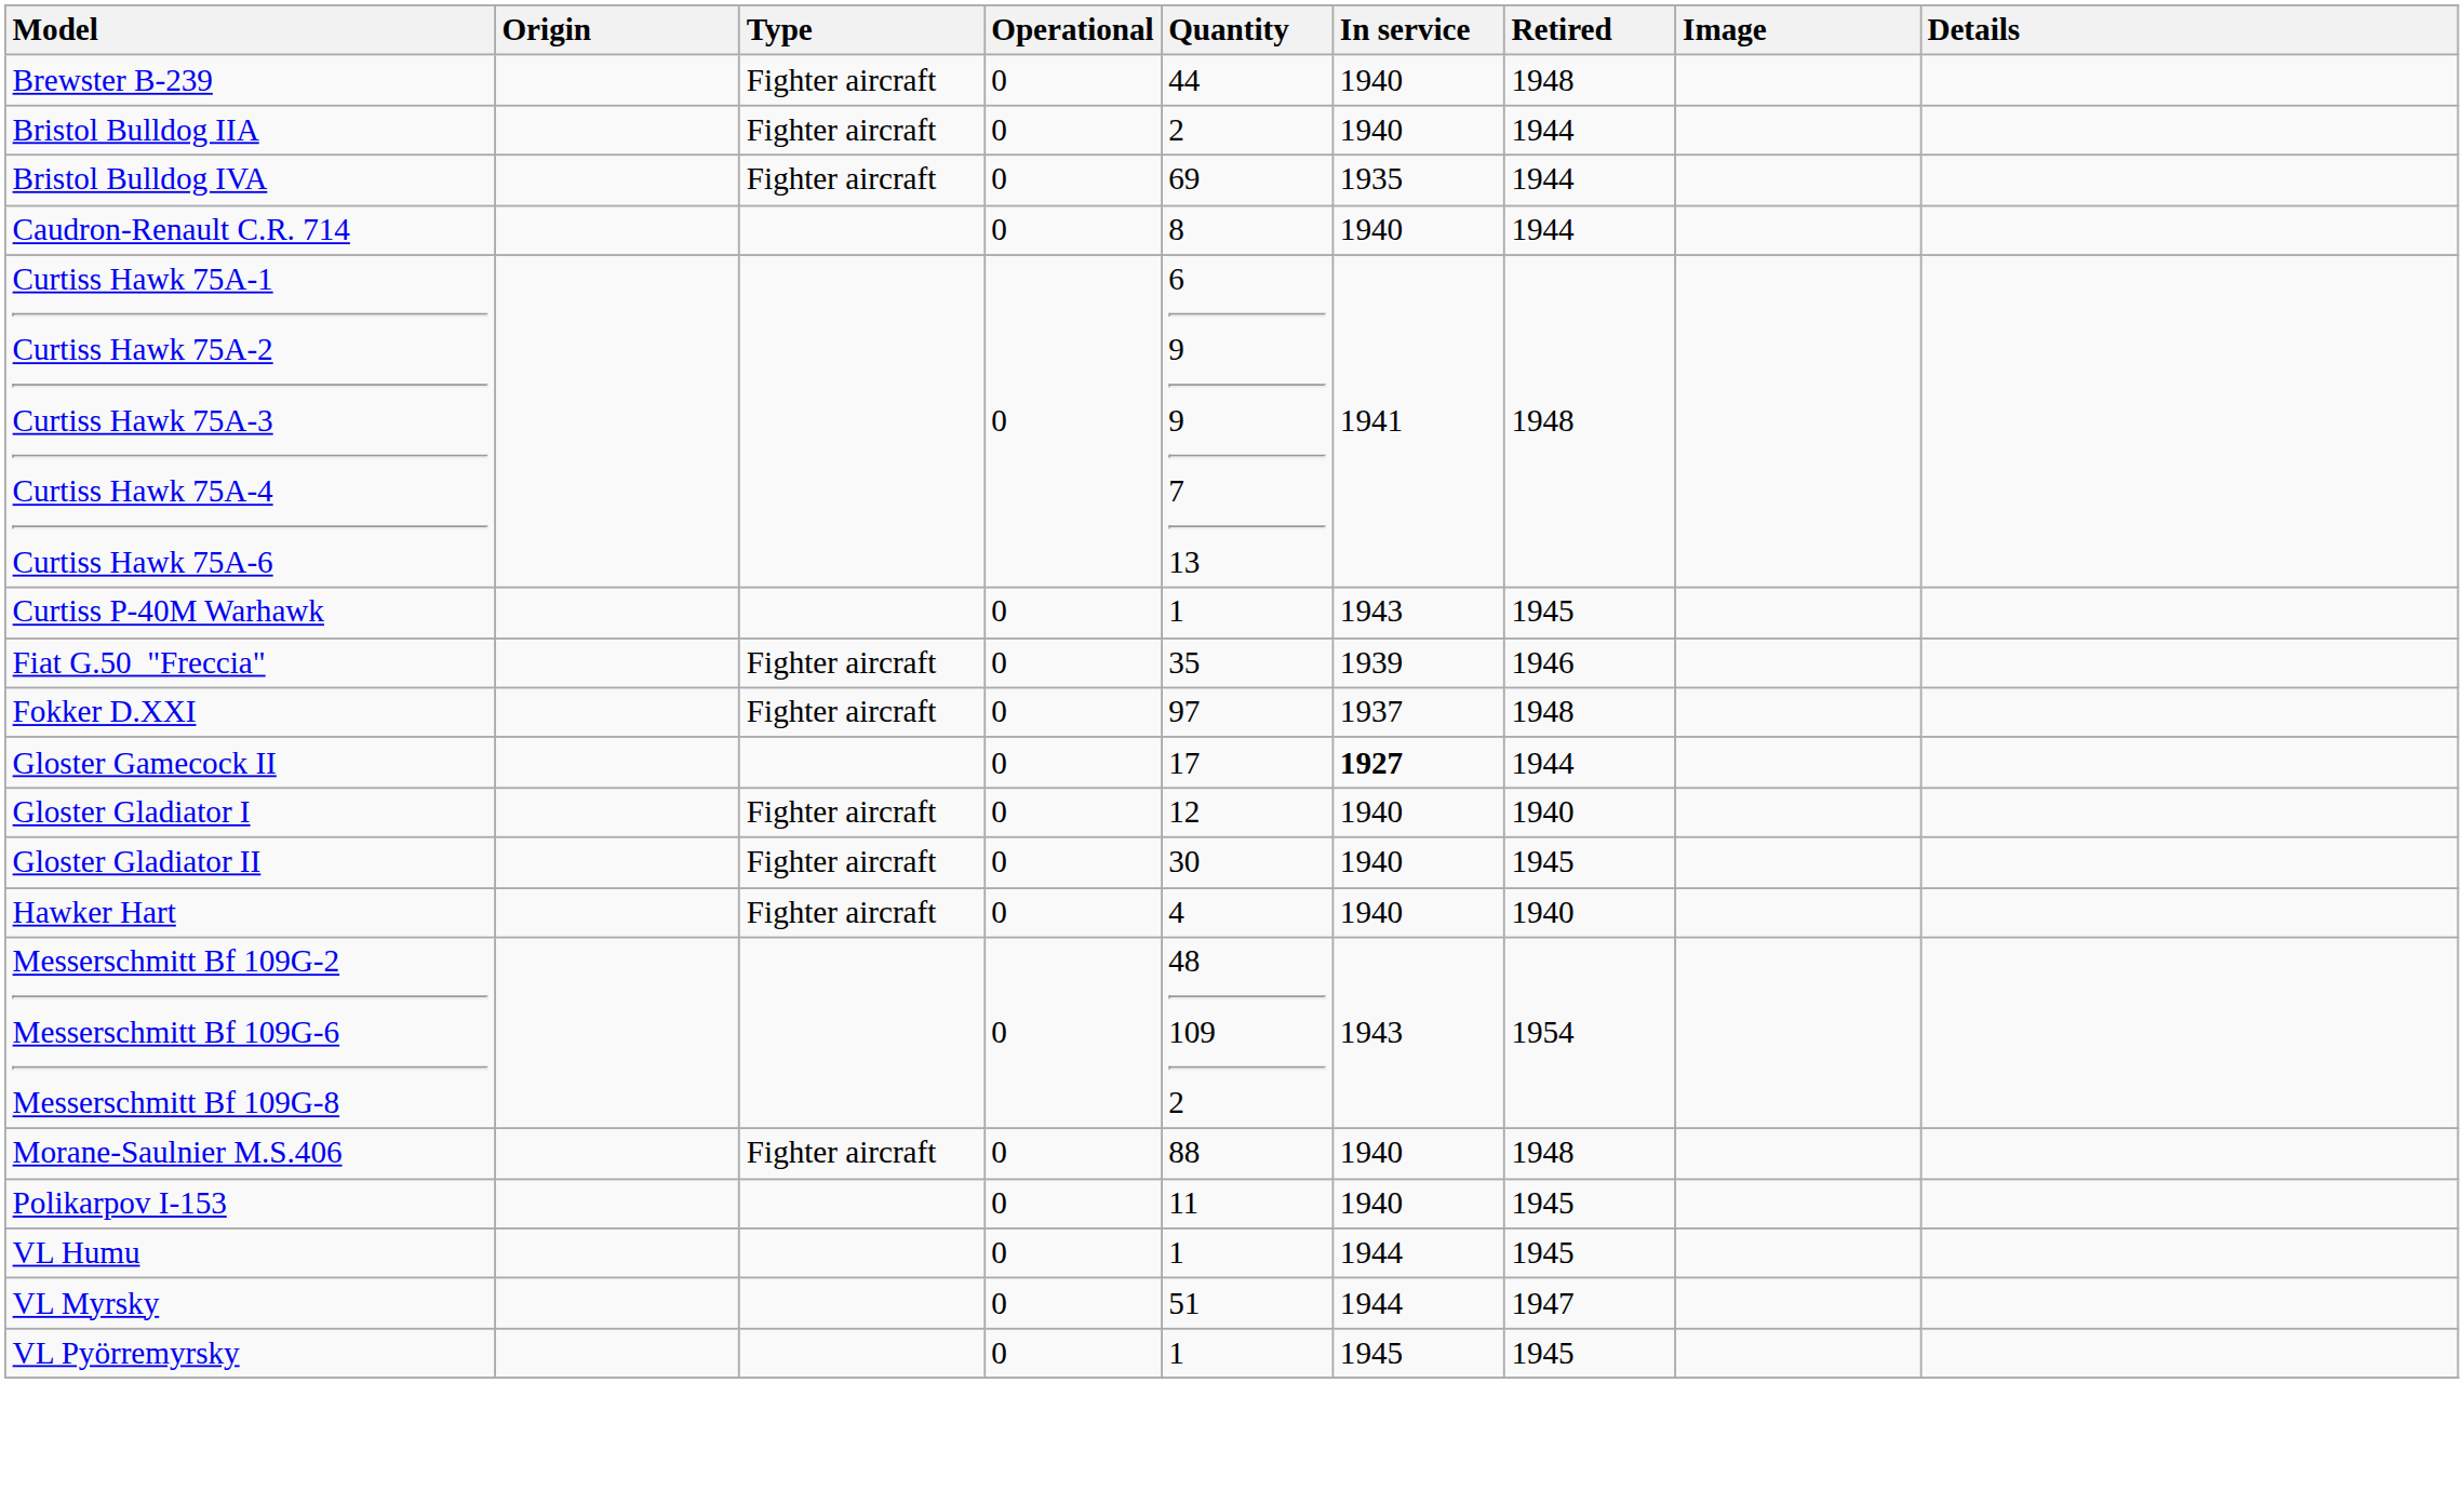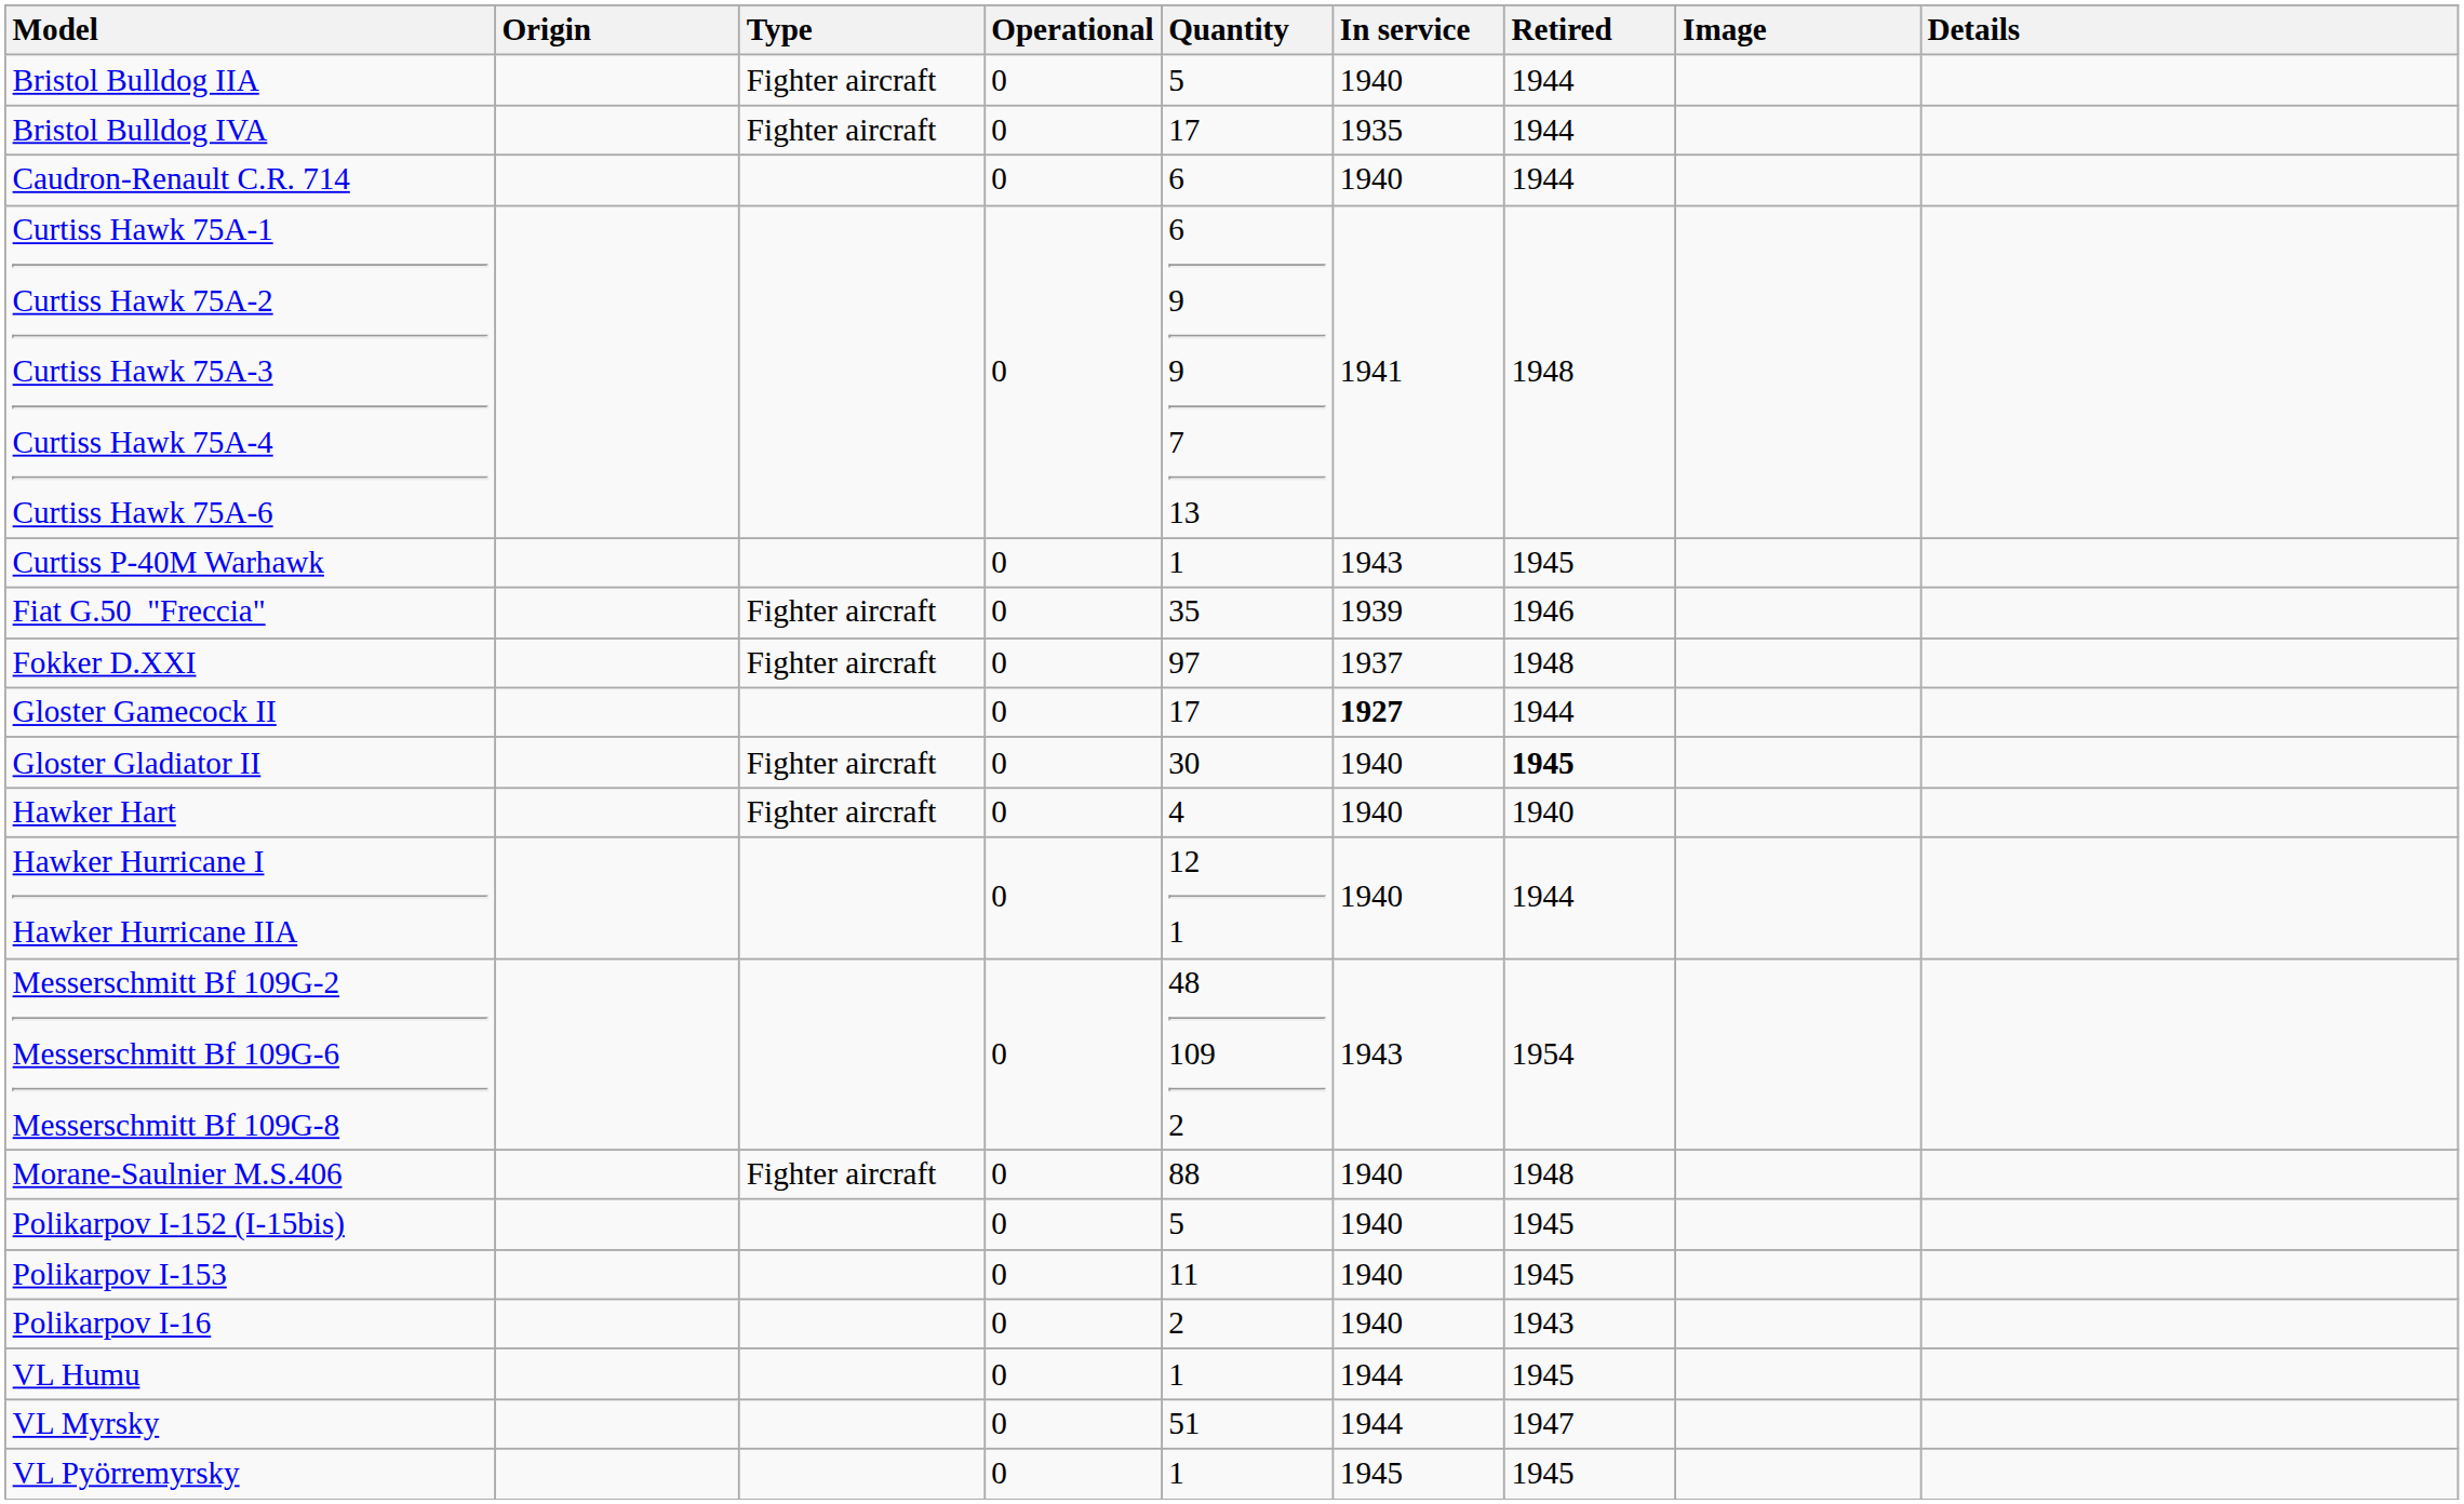 <table class="wikitable sortable">
 <tr>
 <th style="text-align: left; width:20%;">Model</th>
 <th style="text-align: left; width:10%;">Origin</th>
 <th style="text-align: left; width:10%;">Type</th>
 <th style="text-align: left; width:7%;">Operational</th>
 <th style="text-align: left; width:7%;">Quantity</th>
 <th style="text-align: left; width:7%;">In service</th>
 <th style="text-align: left; width:7%;">Retired</th>
 <th style="text-align: left; width:10%;">Image</th>
 <th style="text-align: left; width:35%;">Details</th>
 </tr>
 <tr>
-<td><a href='#'>Brewster B-239</a></td>
-<td></td>
-<td>Fighter aircraft</td>
-<td>0</td>
-<td>44</td>
-<td>1940</td>
-<td>1948</td>
-<td></td>
-<td></td>
-</tr>
-<tr>
 <td><a href='#'>Bristol Bulldog IIA</a></td>
 <td></td>
 <td>Fighter aircraft</td>
 <td>0</td>
-<td>2</td>
+<td>5</td>
 <td>1940</td>
 <td>1944</td>
 <td></td>
 <td></td>
 </tr>
 <tr>
 <td><a href='#'>Bristol Bulldog IVA</a></td>
 <td></td>
 <td>Fighter aircraft</td>
 <td>0</td>
-<td>69</td>
+<td>17</td>
 <td>1935</td>
 <td>1944</td>
 <td></td>
 <td></td>
 </tr>
 <tr>
 <td><a href='#'>Caudron-Renault C.R. 714</a></td>
 <td></td>
 <td></td>
 <td>0</td>
-<td>8</td>
+<td>6</td>
 <td>1940</td>
 <td>1944</td>
 <td></td>
 <td></td>
 </tr>
 <tr>
 <td><a href='#'>Curtiss Hawk 75A-1</a><hr><a href='#'>Curtiss Hawk 75A-2</a><hr><a href='#'>Curtiss Hawk 75A-3</a><hr><a href='#'>Curtiss Hawk 75A-4</a><hr><a href='#'>Curtiss Hawk 75A-6</a></td>
 <td></td>
 <td></td>
 <td>0</td>
 <td>6<hr>9<hr>9<hr>7<hr>13</td>
 <td>1941</td>
 <td>1948</td>
 <td></td>
 <td></td>
 </tr>
 <tr>
 <td><a href='#'>Curtiss P-40M Warhawk</a></td>
 <td></td>
 <td></td>
 <td>0</td>
 <td>1</td>
 <td>1943</td>
 <td>1945</td>
 <td></td>
 <td></td>
 </tr>
 <tr>
 <td><a href='#'>Fiat G.50  "Freccia"</a></td>
 <td></td>
 <td>Fighter aircraft</td>
 <td>0</td>
 <td>35</td>
 <td>1939</td>
 <td>1946</td>
 <td></td>
 <td></td>
 </tr>
 <tr>
 <td><a href='#'>Fokker D.XXI</a></td>
 <td></td>
 <td>Fighter aircraft</td>
 <td>0</td>
 <td>97</td>
 <td>1937</td>
 <td>1948</td>
 <td></td>
 <td></td>
 </tr>
 <tr>
 <td><a href='#'>Gloster Gamecock II</a></td>
 <td></td>
 <td></td>
 <td>0</td>
 <td>17</td>
 <td><strong>1927</strong></td>
 <td>1944</td>
 <td></td>
 <td></td>
 </tr>
 <tr>
-<td><a href='#'>Gloster Gladiator I</a></td>
-<td></td>
-<td>Fighter aircraft</td>
-<td>0</td>
-<td>12</td>
-<td>1940</td>
-<td>1940</td>
-<td></td>
-<td></td>
-</tr>
-<tr>
 <td><a href='#'>Gloster Gladiator II</a></td>
 <td></td>
 <td>Fighter aircraft</td>
 <td>0</td>
 <td>30</td>
 <td>1940</td>
-<td>1945</td>
+<td><strong>1945</strong></td>
 <td></td>
 <td></td>
 </tr>
 <tr>
 <td><a href='#'>Hawker Hart</a></td>
 <td></td>
 <td>Fighter aircraft</td>
 <td>0</td>
 <td>4</td>
 <td>1940</td>
 <td>1940</td>
+<td></td>
+<td></td>
+</tr>
+<tr>
+<td><a href='#'>Hawker Hurricane I</a><hr><a href='#'>Hawker Hurricane IIA</a></td>
+<td></td>
+<td></td>
+<td>0</td>
+<td>12<hr>1</td>
+<td>1940</td>
+<td>1944</td>
 <td></td>
 <td></td>
 </tr>
 <tr>
 <td><a href='#'>Messerschmitt Bf 109G-2</a><hr><a href='#'>Messerschmitt Bf 109G-6</a><hr><a href='#'>Messerschmitt Bf 109G-8</a></td>
 <td></td>
 <td></td>
 <td>0</td>
 <td>48<hr>109<hr>2</td>
 <td>1943</td>
 <td>1954</td>
 <td></td>
 <td></td>
 </tr>
 <tr>
 <td><a href='#'>Morane-Saulnier M.S.406</a></td>
 <td></td>
 <td>Fighter aircraft</td>
 <td>0</td>
 <td>88</td>
 <td>1940</td>
 <td>1948</td>
 <td></td>
 <td></td>
 </tr>
 <tr>
+<td><a href='#'>Polikarpov I-152 (I-15bis)</a></td>
+<td></td>
+<td></td>
+<td>0</td>
+<td>5</td>
+<td>1940</td>
+<td>1945</td>
+<td></td>
+<td></td>
+</tr>
+<tr>
 <td><a href='#'>Polikarpov I-153</a></td>
 <td></td>
 <td></td>
 <td>0</td>
 <td>11</td>
 <td>1940</td>
 <td>1945</td>
+<td></td>
+<td></td>
+</tr>
+<tr>
+<td><a href='#'>Polikarpov I-16</a></td>
+<td></td>
+<td></td>
+<td>0</td>
+<td>2</td>
+<td>1940</td>
+<td>1943</td>
 <td></td>
 <td></td>
 </tr>
 <tr>
 <td><a href='#'>VL Humu</a></td>
 <td></td>
 <td></td>
 <td>0</td>
 <td>1</td>
 <td>1944</td>
 <td>1945</td>
 <td></td>
 <td></td>
 </tr>
 <tr>
 <td><a href='#'>VL Myrsky</a></td>
 <td></td>
 <td></td>
 <td>0</td>
 <td>51</td>
 <td>1944</td>
 <td>1947</td>
 <td></td>
 <td></td>
 </tr>
 <tr>
 <td><a href='#'>VL Pyörremyrsky</a></td>
 <td></td>
 <td></td>
 <td>0</td>
 <td>1</td>
 <td>1945</td>
 <td>1945</td>
 <td></td>
 <td></td>
 </tr>
 <tr>
 </tr>
 </table>
